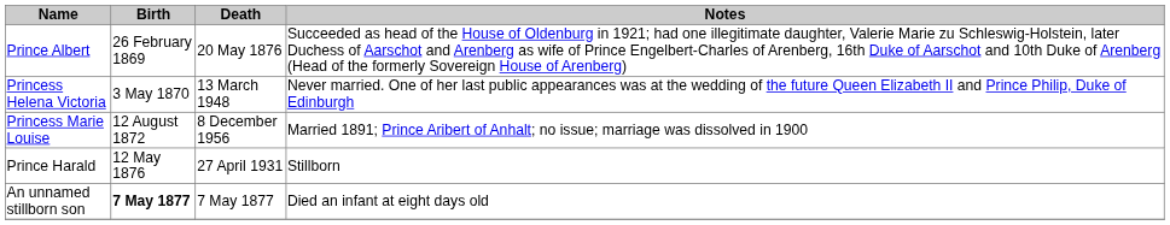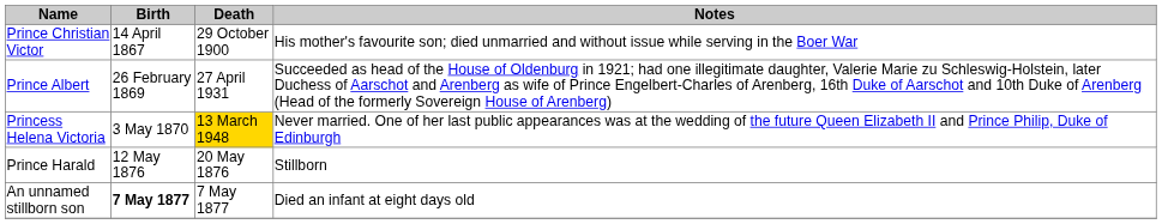 <table border="1" style="border-collapse: collapse;">
 <tr bgcolor="#cccccc">
 <th>Name</th>
 <th>Birth</th>
 <th>Death</th>
 <th>Notes</th>
 </tr>
 <tr>
+<td><a href='#'>Prince Christian Victor</a></td>
+<td>14 April 1867</td>
+<td>29 October 1900</td>
+<td>His mother's favourite son; died unmarried and without issue while serving in the <a href='#'>Boer War</a></td>
+</tr>
+<tr>
 <td><a href='#'>Prince Albert</a></td>
 <td>26 February 1869</td>
-<td>20 May 1876</td>
+<td>27 April 1931</td>
 <td>Succeeded as head of the <a href='#'>House of Oldenburg</a> in 1921; had one illegitimate daughter, Valerie Marie zu Schleswig-Holstein, later Duchess of <a href='#'>Aarschot</a> and <a href='#'>Arenberg</a> as wife of Prince Engelbert-Charles of Arenberg, 16th <a href='#'>Duke of Aarschot</a> and 10th Duke of <a href='#'>Arenberg</a> (Head of the formerly Sovereign <a href='#'>House of Arenberg</a>)</td>
 </tr>
 <tr>
 <td><a href='#'>Princess Helena Victoria</a></td>
 <td>3 May 1870</td>
-<td>13 March 1948</td>
+<td style="background: gold;">13 March 1948</td>
 <td>Never married. One of her last public appearances was at the wedding of <a href='#'>the future Queen Elizabeth II</a> and <a href='#'>Prince Philip, Duke of Edinburgh</a></td>
-</tr>
-<tr>
-<td><a href='#'>Princess Marie Louise</a></td>
-<td>12 August 1872</td>
-<td>8 December 1956</td>
-<td>Married 1891; <a href='#'>Prince Aribert of Anhalt</a>; no issue; marriage was dissolved in 1900</td>
 </tr>
 <tr>
 <td>Prince Harald</td>
 <td>12 May 1876</td>
-<td>27 April 1931</td>
+<td>20 May 1876</td>
 <td>Stillborn</td>
 </tr>
 <tr>
 <td>An unnamed stillborn son</td>
 <td><strong>7 May 1877</strong></td>
 <td>7 May 1877</td>
 <td>Died an infant at eight days old</td>
 </tr>
 <tr>
 </tr>
 </table>
